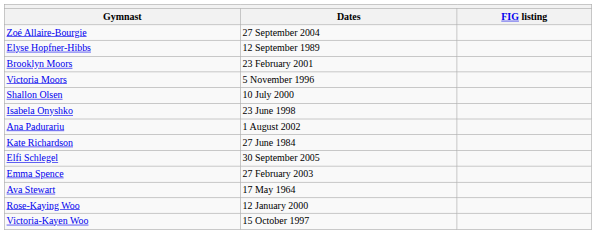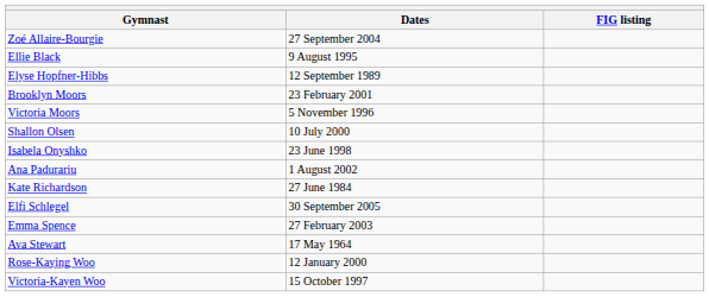 <table class="wikitable mw-collapsible mw-collapsed" width="75%">
 <tr>
 <th colspan="3"></th>
 </tr>
 <tr>
 <th>Gymnast</th>
 <th>Dates</th>
 <th><a href='#'>FIG</a> listing</th>
 </tr>
 <tr>
 <td><a href='#'>Zoé Allaire-Bourgie</a></td>
 <td>27 September 2004</td>
+<td></td>
+</tr>
+<tr>
+<td><a href='#'>Ellie Black</a></td>
+<td>9 August 1995</td>
 <td></td>
 </tr>
 <tr>
 <td><a href='#'>Elyse Hopfner-Hibbs</a></td>
 <td>12 September 1989</td>
 <td></td>
 </tr>
 <tr>
 <td><a href='#'>Brooklyn Moors</a></td>
 <td>23 February 2001</td>
 <td></td>
 </tr>
 <tr>
 <td><a href='#'>Victoria Moors</a></td>
 <td>5 November 1996</td>
 <td></td>
 </tr>
 <tr>
 <td><a href='#'>Shallon Olsen</a></td>
 <td>10 July 2000</td>
 <td></td>
 </tr>
 <tr>
 <td><a href='#'>Isabela Onyshko</a></td>
 <td>23 June 1998</td>
 <td></td>
 </tr>
 <tr>
 <td><a href='#'>Ana Padurariu</a></td>
 <td>1 August 2002</td>
 <td></td>
 </tr>
 <tr>
 <td><a href='#'>Kate Richardson</a></td>
 <td>27 June 1984</td>
 <td></td>
 </tr>
 <tr>
 <td><a href='#'>Elfi Schlegel</a></td>
 <td>30 September 2005</td>
 <td></td>
 </tr>
 <tr>
 <td><a href='#'>Emma Spence</a></td>
 <td>27 February 2003</td>
 <td></td>
 </tr>
 <tr>
 <td><a href='#'>Ava Stewart</a></td>
 <td>17 May 1964</td>
 <td></td>
 </tr>
 <tr>
 <td><a href='#'>Rose-Kaying Woo</a></td>
 <td>12 January 2000</td>
 <td></td>
 </tr>
 <tr>
 <td><a href='#'>Victoria-Kayen Woo</a></td>
 <td>15 October 1997</td>
 <td></td>
 </tr>
 </table>
